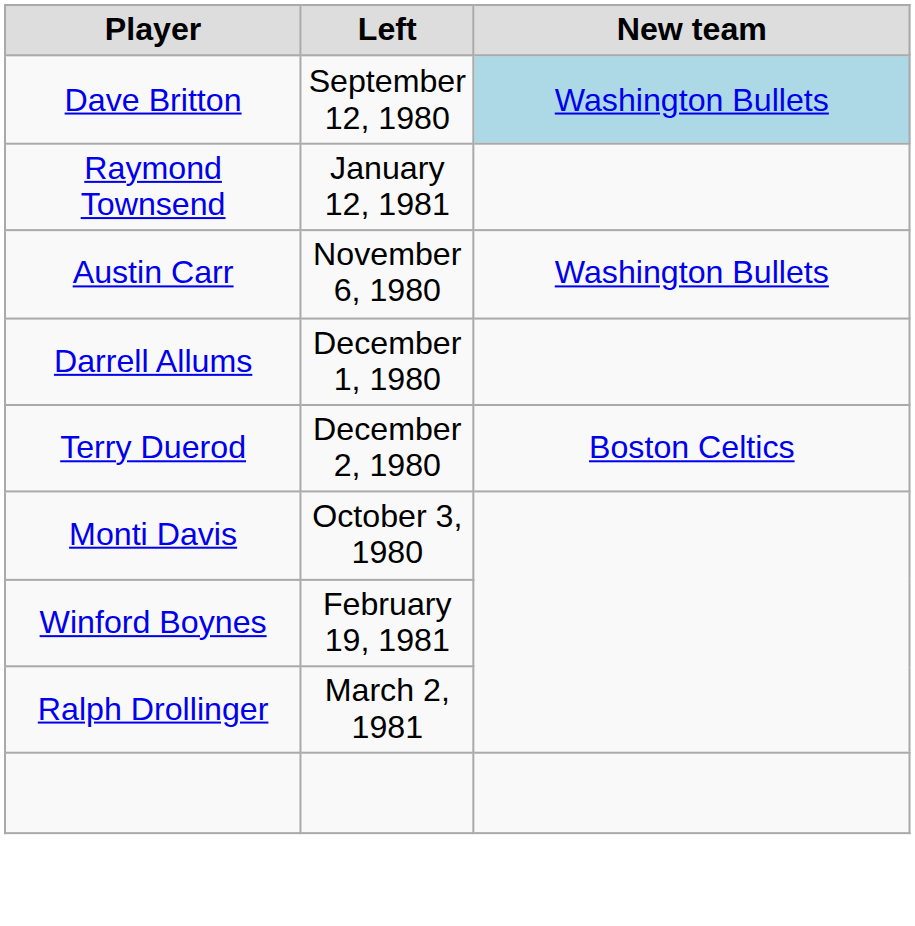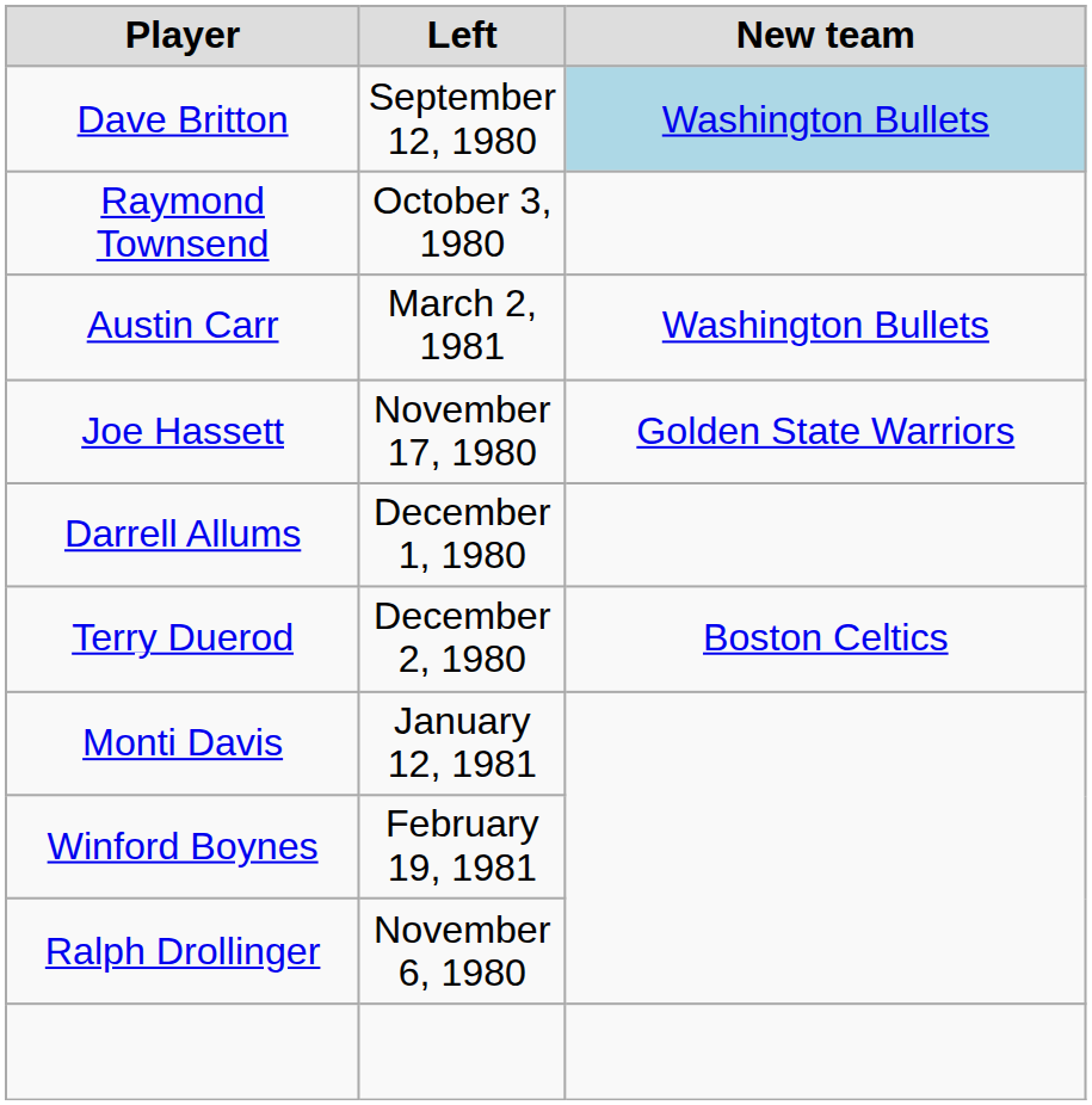 <table class="wikitable" style="text-align: center">
 <tr style="text-align:center; background:#ddd;">
 <td style="width:140px"><strong>Player</strong></td>
 <td style="width:70px"><strong>Left</strong></td>
 <td style="width:210px"><strong>New team</strong></td>
 </tr>
 <tr>
 <td><a href='#'>Dave Britton</a></td>
 <td>September 12, 1980</td>
 <td style="background: lightblue;"><a href='#'>Washington Bullets</a></td>
 </tr>
 <tr>
 <td><a href='#'>Raymond Townsend</a></td>
-<td>January 12, 1981</td>
+<td>October 3, 1980</td>
 </tr>
 <tr>
 <td><a href='#'>Austin Carr</a></td>
-<td>November 6, 1980</td>
+<td>March 2, 1981</td>
 <td><a href='#'>Washington Bullets</a></td>
+</tr>
+<tr>
+<td><a href='#'>Joe Hassett</a></td>
+<td>November 17, 1980</td>
+<td><a href='#'>Golden State Warriors</a></td>
 </tr>
 <tr>
 <td><a href='#'>Darrell Allums</a></td>
 <td>December 1, 1980</td>
 <td></td>
 </tr>
 <tr>
 <td><a href='#'>Terry Duerod</a></td>
 <td>December 2, 1980</td>
 <td><a href='#'>Boston Celtics</a></td>
 </tr>
 <tr>
 <td><a href='#'>Monti Davis</a></td>
-<td>October 3, 1980</td>
+<td>January 12, 1981</td>
 </tr>
 <tr>
 <td><a href='#'>Winford Boynes</a></td>
 <td>February 19, 1981</td>
 </tr>
 <tr>
 <td><a href='#'>Ralph Drollinger</a></td>
-<td>March 2, 1981</td>
+<td>November 6, 1980</td>
 </tr>
 <tr style="height:40px">
 <td></td>
 <td style="font-size: 80%"></td>
 <td></td>
 </tr>
 </table>
